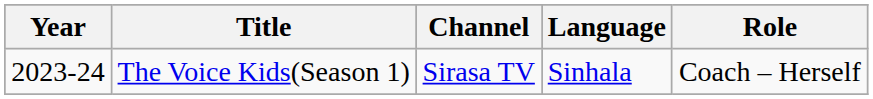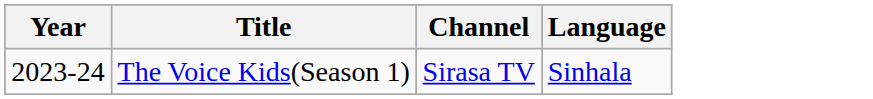 <table class="wikitable">
 <tr>
 <th>Year</th>
 <th>Title</th>
 <th>Channel</th>
 <th>Language</th>
-<th>Role</th>
 </tr>
 <tr>
 <td>2023-24</td>
 <td><a href='#'>The Voice Kids</a>(Season 1)</td>
 <td><a href='#'>Sirasa TV</a></td>
 <td><a href='#'>Sinhala</a></td>
-<td>Coach – Herself</td>
 </tr>
 </table>
